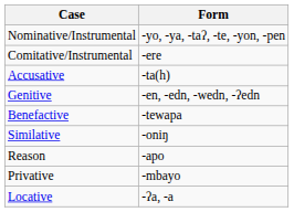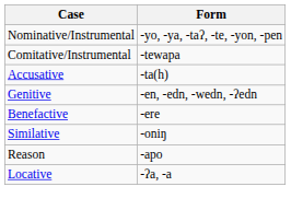 <table class="wikitable">
 <tr>
 <th>Case</th>
 <th>Form</th>
 </tr>
 <tr>
 <td>Nominative/Instrumental</td>
 <td>-yo, -ya, -taʔ, -te, -yon, -pen</td>
 </tr>
 <tr>
 <td>Comitative/Instrumental</td>
-<td>-ere</td>
+<td>-tewapa</td>
 </tr>
 <tr>
 <td><a href='#'>Accusative</a></td>
 <td>-ta(h)</td>
 </tr>
 <tr>
 <td><a href='#'>Genitive</a></td>
 <td>-en, -edn, -wedn, -ʔedn</td>
 </tr>
 <tr>
 <td><a href='#'>Benefactive</a></td>
-<td>-tewapa</td>
+<td>-ere</td>
 </tr>
 <tr>
 <td><a href='#'>Similative</a></td>
 <td>-oniŋ</td>
 </tr>
 <tr>
 <td>Reason</td>
 <td>-apo</td>
 </tr>
 <tr>
-<td>Privative</td>
-<td>-mbayo</td>
-</tr>
-<tr>
 <td><a href='#'>Locative</a></td>
 <td>-ʔa, -a</td>
 </tr>
 </table>
